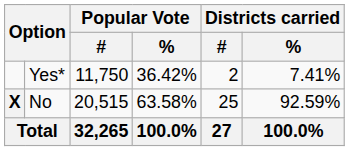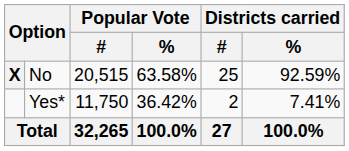 <table class="wikitable">
 <tr>
 <th rowspan="2" colspan=2>Option</th>
 <th colspan="2">Popular Vote</th>
 <th colspan="2">Districts carried</th>
 </tr>
 <tr>
 <th>#</th>
 <th>%</th>
 <th>#</th>
 <th>%</th>
 </tr>
 <tr>
+<th>X</th>
+<td>No</td>
+<td align="right">20,515</td>
+<td align="right">63.58%</td>
+<td align="right">25</td>
+<td align="right">92.59%</td>
+</tr>
+<tr>
 <td></td>
 <td>Yes*</td>
 <td align="right">11,750</td>
 <td align="right">36.42%</td>
 <td align="right">2</td>
 <td align="right">7.41%</td>
-</tr>
-<tr>
-<th>X</th>
-<td>No</td>
-<td align="right">20,515</td>
-<td align="right">63.58%</td>
-<td align="right">25</td>
-<td align="right">92.59%</td>
 </tr>
 <tr>
 <th colspan=2>Total</th>
 <th align="right">32,265</th>
 <th align="right">100.0%</th>
 <th align="right">27</th>
 <th align="right">100.0%</th>
 </tr>
 </table>
